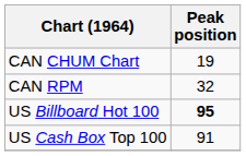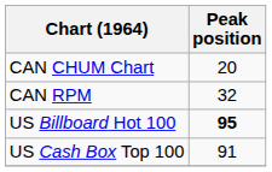 <table class="wikitable">
 <tr>
 <th>Chart (1964)</th>
 <th>Peak<br>position</th>
 </tr>
 <tr>
 <td>CAN <a href='#'>CHUM Chart</a></td>
-<td align="center">19</td>
+<td align="center">20</td>
 </tr>
 <tr>
 <td>CAN <a href='#'>RPM</a></td>
 <td align="center">32</td>
 </tr>
 <tr>
 <td>US <a href='#'><em>Billboard</em> Hot 100</a></td>
 <td align="center"><strong>95</strong></td>
 </tr>
 <tr>
 <td>US <a href='#'><em>Cash Box</em></a> Top 100</td>
 <td align="center">91</td>
 </tr>
 <tr>
 </tr>
 </table>
